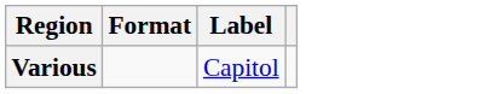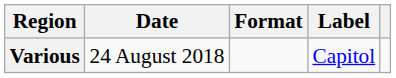 <table class="wikitable plainrowheaders">
 <tr>
 <th scope="col">Region</th>
+<th scope="col">Date</th>
 <th scope="col">Format</th>
 <th scope="col">Label</th>
 <th scope="col"></th>
 </tr>
 <tr>
 <th scope="row">Various</th>
+<td>24 August 2018</td>
 <td></td>
 <td><a href='#'>Capitol</a></td>
 <td align="center"></td>
 </tr>
 </table>
